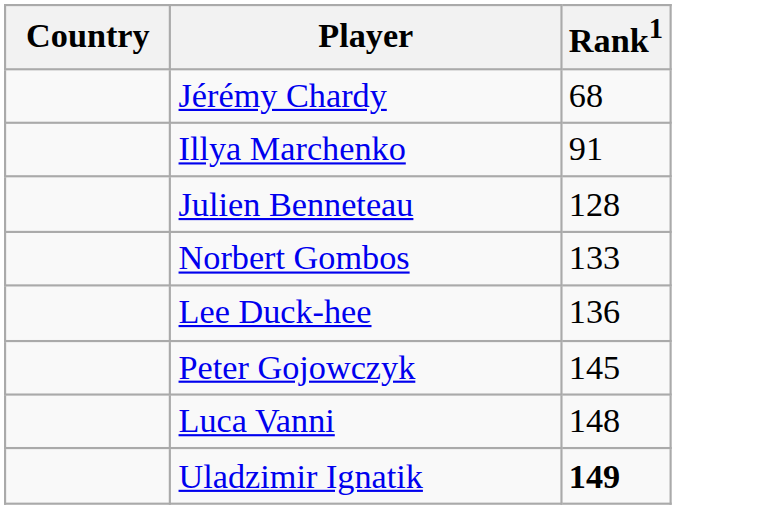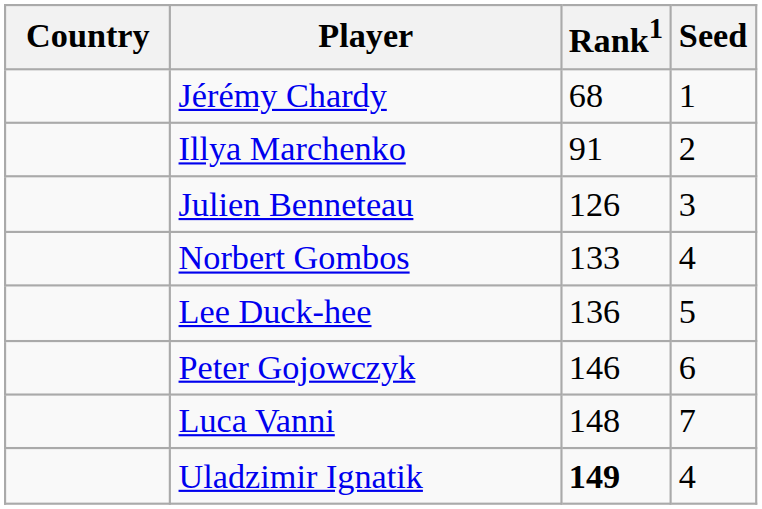 <table class="sortable wikitable">
 <tr>
 <th width="70">Country</th>
 <th width="175">Player</th>
 <th>Rank<sup>1</sup></th>
+<th>Seed</th>
 </tr>
 <tr>
 <td></td>
 <td><a href='#'>Jérémy Chardy</a></td>
 <td>68</td>
+<td>1</td>
 </tr>
 <tr>
 <td></td>
 <td><a href='#'>Illya Marchenko</a></td>
 <td>91</td>
+<td>2</td>
 </tr>
 <tr>
 <td></td>
 <td><a href='#'>Julien Benneteau</a></td>
-<td>128</td>
+<td>126</td>
+<td>3</td>
 </tr>
 <tr>
 <td></td>
 <td><a href='#'>Norbert Gombos</a></td>
 <td>133</td>
+<td>4</td>
 </tr>
 <tr>
 <td></td>
 <td><a href='#'>Lee Duck-hee</a></td>
 <td>136</td>
+<td>5</td>
 </tr>
 <tr>
 <td></td>
 <td><a href='#'>Peter Gojowczyk</a></td>
-<td>145</td>
+<td>146</td>
+<td>6</td>
 </tr>
 <tr>
 <td></td>
 <td><a href='#'>Luca Vanni</a></td>
 <td>148</td>
+<td>7</td>
 </tr>
 <tr>
 <td></td>
 <td><a href='#'>Uladzimir Ignatik</a></td>
 <td><strong>149</strong></td>
+<td>4</td>
 </tr>
 </table>
